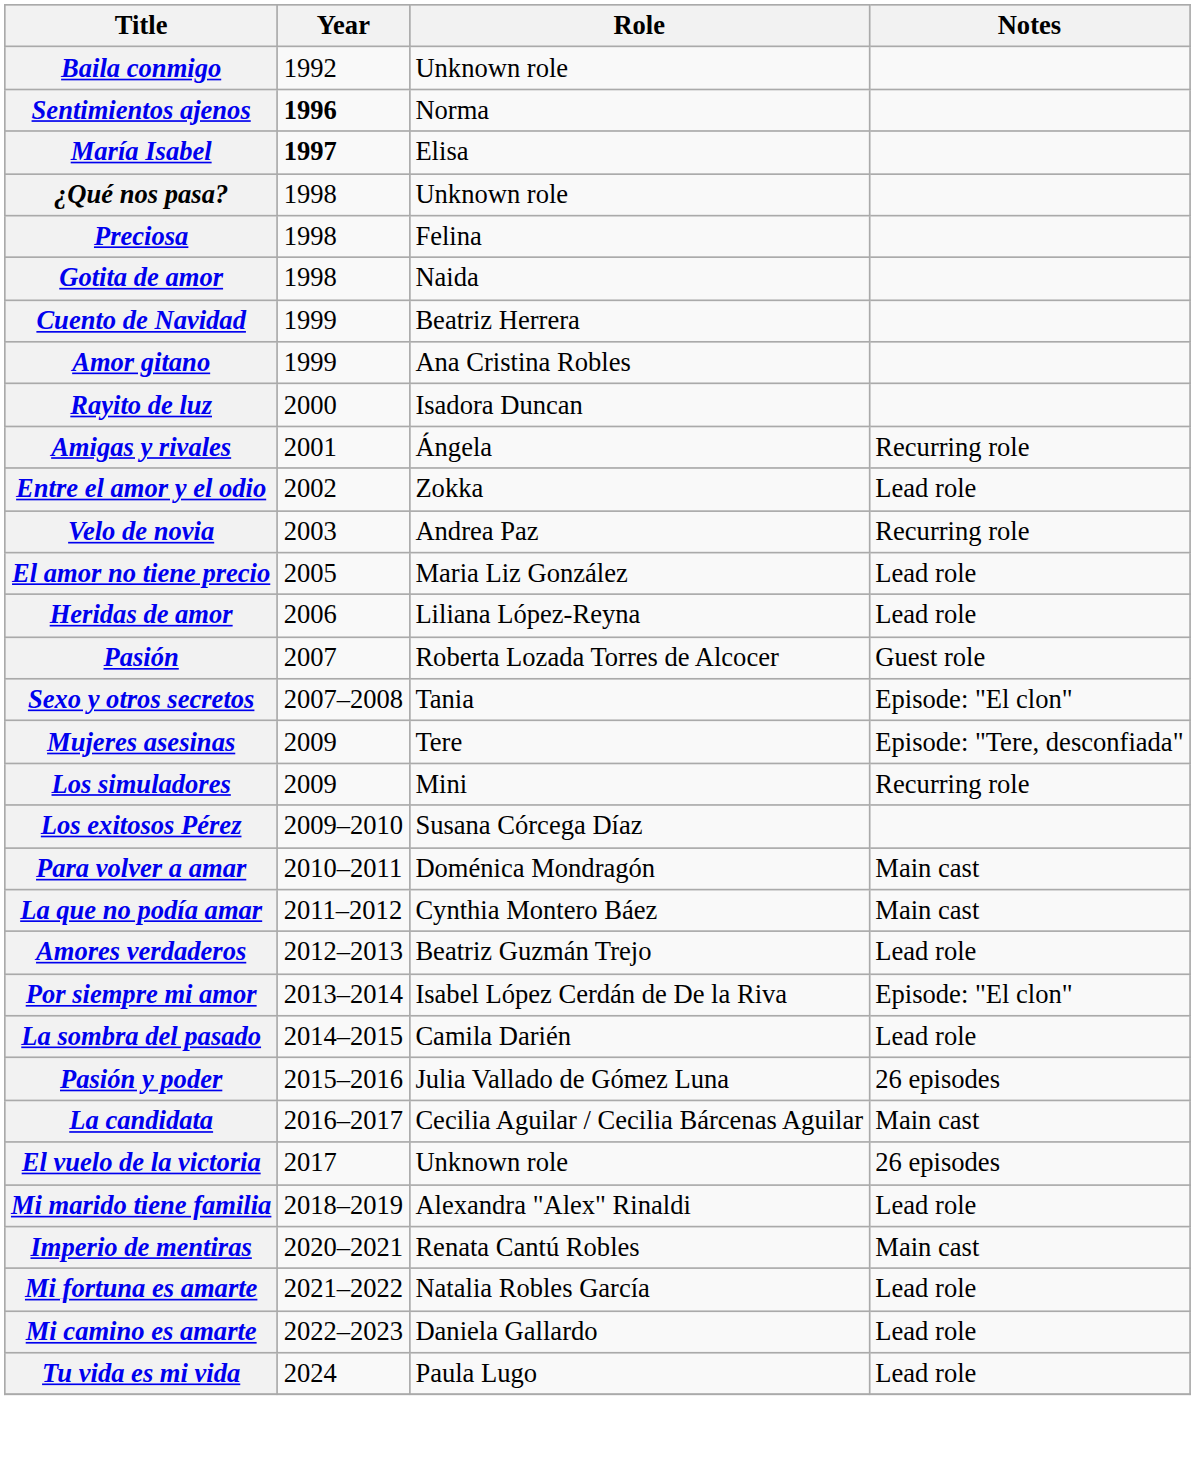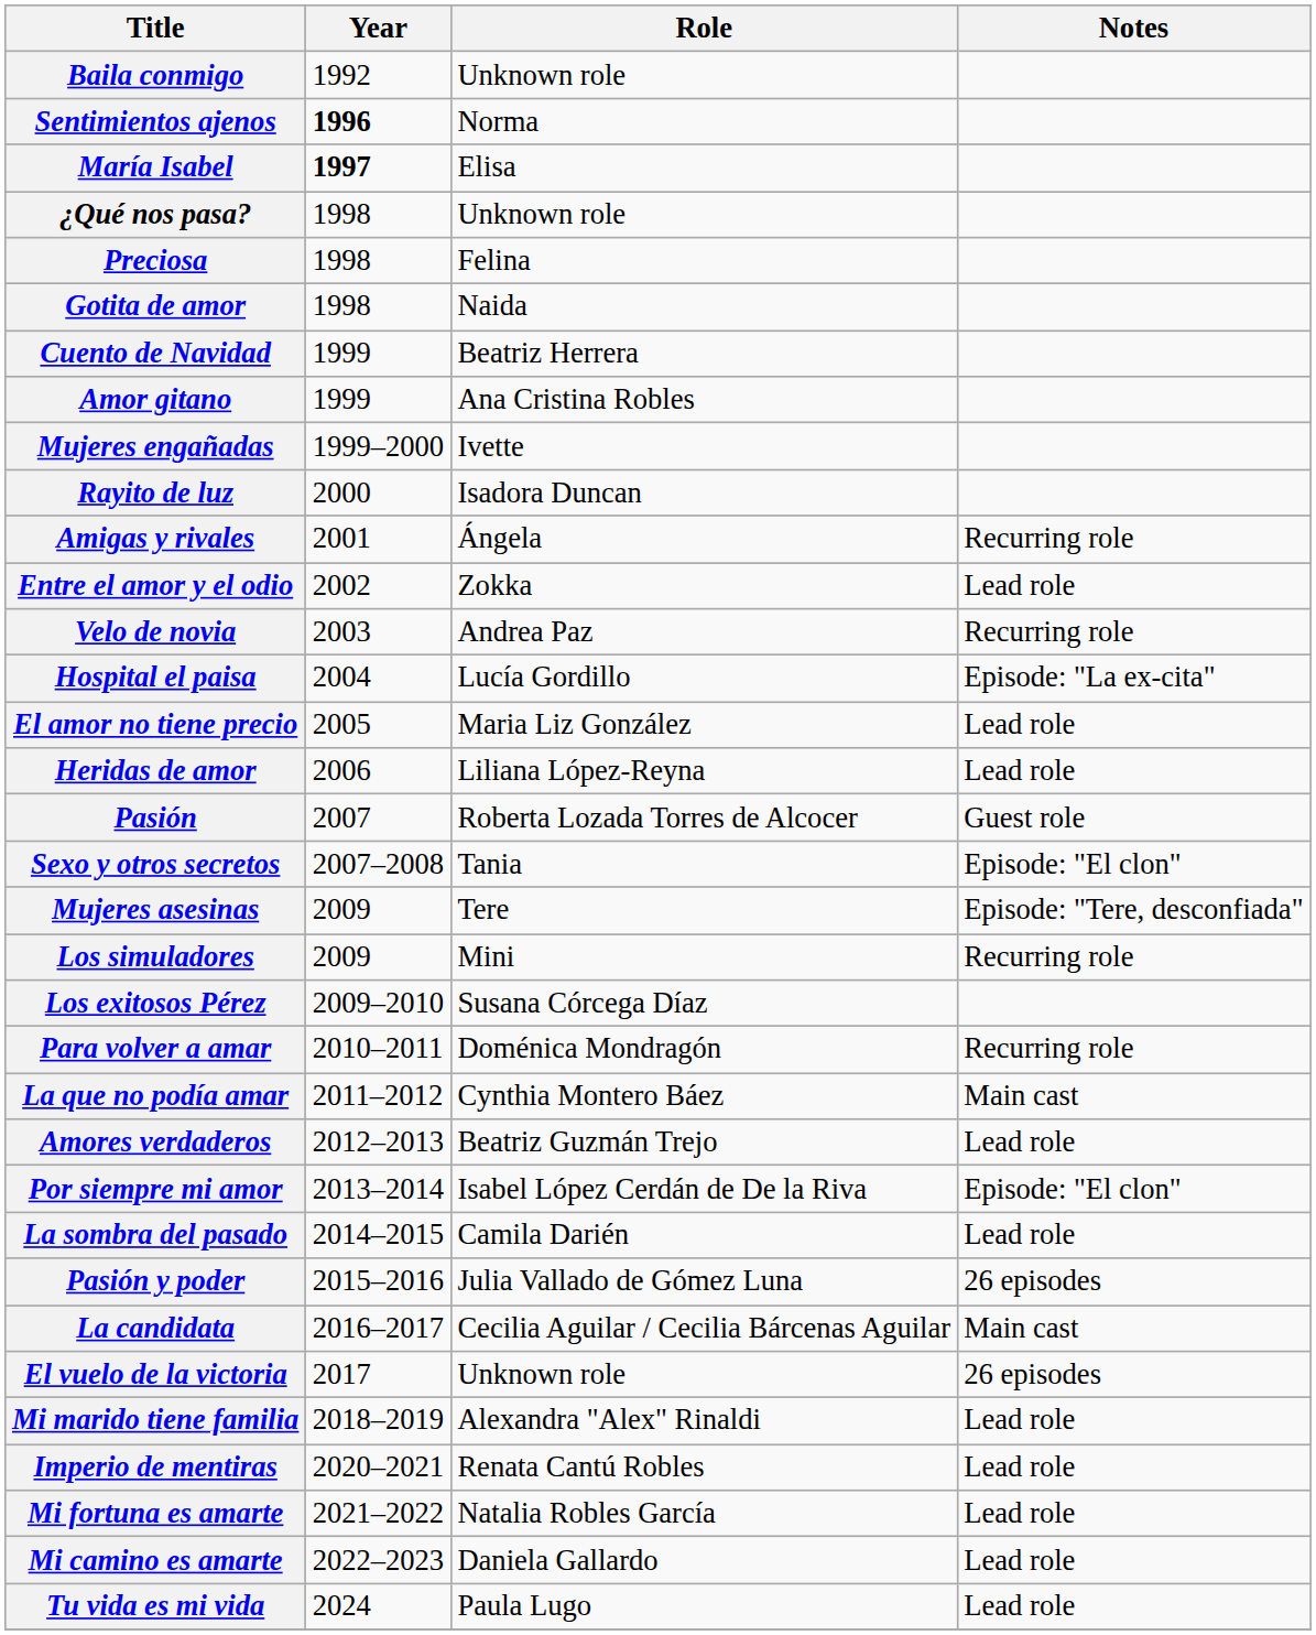 <table class="wikitable plainrowheaders sortable">
 <tr>
 <th scope="col">Title</th>
 <th scope="col">Year</th>
 <th scope="col">Role</th>
 <th scope="col" class="unsortable">Notes</th>
 </tr>
 <tr>
 <th scope=row><em><a href='#'>Baila conmigo</a></em></th>
 <td>1992</td>
 <td>Unknown role</td>
 <td></td>
 </tr>
 <tr>
 <th scope=row><em><a href='#'>Sentimientos ajenos</a></em></th>
 <td><strong>1996</strong></td>
 <td>Norma</td>
 <td></td>
 </tr>
 <tr>
 <th scope=row><em><a href='#'>María Isabel</a></em></th>
 <td><strong>1997</strong></td>
 <td>Elisa</td>
 <td></td>
 </tr>
 <tr>
 <th scope=row><em>¿Qué nos pasa?</em></th>
 <td>1998</td>
 <td>Unknown role</td>
 <td></td>
 </tr>
 <tr>
 <th scope=row><em><a href='#'>Preciosa</a></em></th>
 <td>1998</td>
 <td>Felina</td>
 <td></td>
 </tr>
 <tr>
 <th scope=row><em><a href='#'>Gotita de amor</a></em></th>
 <td>1998</td>
 <td>Naida</td>
 <td></td>
 </tr>
 <tr>
 <th scope=row><em><a href='#'>Cuento de Navidad</a></em></th>
 <td>1999</td>
 <td>Beatriz Herrera</td>
 <td></td>
 </tr>
 <tr>
 <th scope=row><em><a href='#'>Amor gitano</a></em></th>
 <td>1999</td>
 <td>Ana Cristina Robles</td>
 <td></td>
 </tr>
 <tr>
+<th scope=row><em><a href='#'>Mujeres engañadas</a></em></th>
+<td>1999–2000</td>
+<td>Ivette</td>
+<td></td>
+</tr>
+<tr>
 <th scope=row><em><a href='#'>Rayito de luz</a></em></th>
 <td>2000</td>
 <td>Isadora Duncan</td>
 <td></td>
 </tr>
 <tr>
 <th scope=row><em><a href='#'>Amigas y rivales</a></em></th>
 <td>2001</td>
 <td>Ángela</td>
 <td>Recurring role</td>
 </tr>
 <tr>
 <th scope=row><em><a href='#'>Entre el amor y el odio</a></em></th>
 <td>2002</td>
 <td>Zokka</td>
 <td>Lead role</td>
 </tr>
 <tr>
 <th scope=row><em><a href='#'>Velo de novia</a></em></th>
 <td>2003</td>
 <td>Andrea Paz</td>
 <td>Recurring role</td>
+</tr>
+<tr>
+<th scope=row><em><a href='#'>Hospital el paisa</a></em></th>
+<td>2004</td>
+<td>Lucía Gordillo</td>
+<td>Episode: "La ex-cita"</td>
 </tr>
 <tr>
 <th scope=row><em><a href='#'>El amor no tiene precio</a></em></th>
 <td>2005</td>
 <td>Maria Liz González</td>
 <td>Lead role</td>
 </tr>
 <tr>
 <th scope=row><em><a href='#'>Heridas de amor</a></em></th>
 <td>2006</td>
 <td>Liliana López-Reyna</td>
 <td>Lead role</td>
 </tr>
 <tr>
 <th scope=row><em><a href='#'>Pasión</a></em></th>
 <td>2007</td>
 <td>Roberta Lozada Torres de Alcocer</td>
 <td>Guest role</td>
 </tr>
 <tr>
 <th scope=row><em><a href='#'>Sexo y otros secretos</a></em></th>
 <td>2007–2008</td>
 <td>Tania</td>
 <td>Episode: "El clon"</td>
 </tr>
 <tr>
 <th scope=row><em><a href='#'>Mujeres asesinas</a></em></th>
 <td>2009</td>
 <td>Tere</td>
 <td>Episode: "Tere, desconfiada"</td>
 </tr>
 <tr>
 <th scope=row><em><a href='#'>Los simuladores</a></em></th>
 <td>2009</td>
 <td>Mini</td>
 <td>Recurring role</td>
 </tr>
 <tr>
 <th scope=row><em><a href='#'>Los exitosos Pérez</a></em></th>
 <td>2009–2010</td>
 <td>Susana Córcega Díaz</td>
 <td></td>
 </tr>
 <tr>
 <th scope=row><em><a href='#'>Para volver a amar</a></em></th>
 <td>2010–2011</td>
 <td>Doménica Mondragón</td>
-<td>Main cast</td>
+<td>Recurring role</td>
 </tr>
 <tr>
 <th scope=row><em><a href='#'>La que no podía amar</a></em></th>
 <td>2011–2012</td>
 <td>Cynthia Montero Báez</td>
 <td>Main cast</td>
 </tr>
 <tr>
 <th scope=row><em><a href='#'>Amores verdaderos</a></em></th>
 <td>2012–2013</td>
 <td>Beatriz Guzmán Trejo</td>
 <td>Lead role</td>
 </tr>
 <tr>
 <th scope=row><em><a href='#'>Por siempre mi amor</a></em></th>
 <td>2013–2014</td>
 <td>Isabel López Cerdán de De la Riva</td>
 <td>Episode: "El clon"</td>
 </tr>
 <tr>
 <th scope=row><em><a href='#'>La sombra del pasado</a></em></th>
 <td>2014–2015</td>
 <td>Camila Darién</td>
 <td>Lead role</td>
 </tr>
 <tr>
 <th scope=row><em><a href='#'>Pasión y poder</a></em></th>
 <td>2015–2016</td>
 <td>Julia Vallado de Gómez Luna</td>
 <td>26 episodes</td>
 </tr>
 <tr>
 <th scope=row><em><a href='#'>La candidata</a></em></th>
 <td>2016–2017</td>
 <td>Cecilia Aguilar / Cecilia Bárcenas Aguilar</td>
 <td>Main cast</td>
 </tr>
 <tr>
 <th scope=row><em><a href='#'>El vuelo de la victoria</a></em></th>
 <td>2017</td>
 <td>Unknown role</td>
 <td>26 episodes</td>
 </tr>
 <tr>
 <th scope=row><em><a href='#'>Mi marido tiene familia</a></em></th>
 <td>2018–2019</td>
 <td>Alexandra "Alex" Rinaldi</td>
 <td>Lead role</td>
 </tr>
 <tr>
 <th scope=row><em><a href='#'>Imperio de mentiras</a></em></th>
 <td>2020–2021</td>
 <td>Renata Cantú Robles</td>
-<td>Main cast</td>
+<td>Lead role</td>
 </tr>
 <tr>
 <th scope=row><em><a href='#'>Mi fortuna es amarte</a></em></th>
 <td>2021–2022</td>
 <td>Natalia Robles García</td>
 <td>Lead role</td>
 </tr>
 <tr>
 <th scope=row><em><a href='#'>Mi camino es amarte</a></em></th>
 <td>2022–2023</td>
 <td>Daniela Gallardo</td>
 <td>Lead role</td>
 </tr>
 <tr>
 <th scope=row><em><a href='#'>Tu vida es mi vida</a></em></th>
 <td>2024</td>
 <td>Paula Lugo</td>
 <td>Lead role</td>
 </tr>
 <tr>
 </tr>
 </table>
